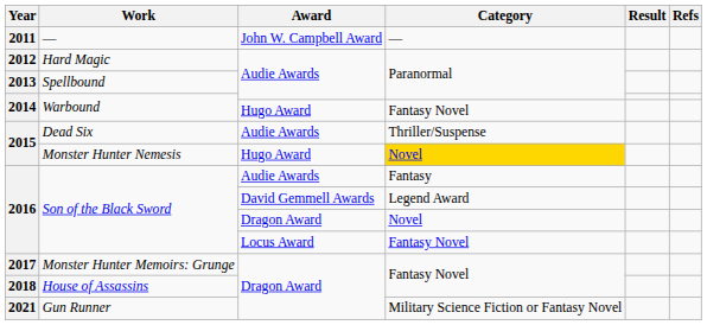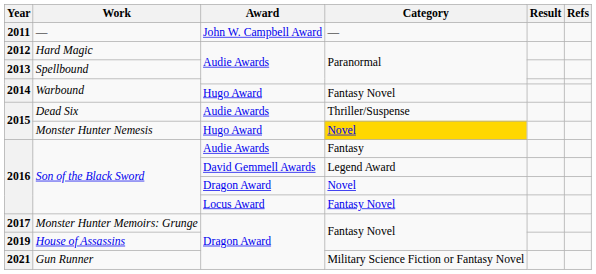 <table class="wikitable sortable">
 <tr>
 <th>Year</th>
 <th>Work</th>
 <th>Award</th>
 <th>Category</th>
 <th>Result</th>
 <th>Refs</th>
 </tr>
 <tr>
 <th>2011</th>
 <td>—</td>
 <td><a href='#'>John W. Campbell Award</a></td>
 <td>—</td>
 <td></td>
 <td></td>
 </tr>
 <tr>
 <th>2012</th>
 <td><em>Hard Magic</em></td>
 <td rowspan="3"><a href='#'>Audie Awards</a></td>
 <td rowspan="3">Paranormal</td>
 <td></td>
 <td></td>
 </tr>
 <tr>
 <th>2013</th>
 <td><em>Spellbound</em></td>
 <td></td>
 <td></td>
 </tr>
 <tr>
 <th rowspan="2">2014</th>
 <td rowspan="2"><em>Warbound</em></td>
 <td></td>
 <td></td>
 </tr>
 <tr>
 <td><a href='#'>Hugo Award</a></td>
 <td>Fantasy Novel</td>
 <td></td>
 <td></td>
 </tr>
 <tr>
 <th rowspan="2">2015</th>
 <td><em>Dead Six</em></td>
 <td><a href='#'>Audie Awards</a></td>
 <td>Thriller/Suspense</td>
 <td></td>
 <td></td>
 </tr>
 <tr>
 <td><em>Monster Hunter Nemesis</em></td>
 <td><a href='#'>Hugo Award</a></td>
 <td style="background: gold;"><a href='#'>Novel</a></td>
 <td></td>
 <td></td>
 </tr>
 <tr>
 <th rowspan="4">2016</th>
 <td rowspan="4"><em><a href='#'>Son of the Black Sword</a></em></td>
 <td><a href='#'>Audie Awards</a></td>
 <td>Fantasy</td>
 <td></td>
 <td></td>
 </tr>
 <tr>
 <td><a href='#'>David Gemmell Awards</a></td>
 <td>Legend Award</td>
 <td></td>
 <td></td>
 </tr>
 <tr>
 <td><a href='#'>Dragon Award</a></td>
 <td><a href='#'>Novel</a></td>
 <td></td>
 <td></td>
 </tr>
 <tr>
 <td><a href='#'>Locus Award</a></td>
 <td><a href='#'>Fantasy Novel</a></td>
 <td></td>
 <td></td>
 </tr>
 <tr>
 <th>2017</th>
 <td><em>Monster Hunter Memoirs: Grunge</em></td>
 <td rowspan="3"><a href='#'>Dragon Award</a></td>
 <td rowspan="2">Fantasy Novel</td>
 <td></td>
 <td></td>
 </tr>
 <tr>
-<th>2018</th>
+<th>2019</th>
 <td><em><a href='#'>House of Assassins</a></em></td>
 <td></td>
 <td></td>
 </tr>
 <tr>
 <th>2021</th>
 <td><em>Gun Runner</em></td>
 <td>Military Science Fiction or Fantasy Novel</td>
 <td></td>
 <td></td>
 </tr>
 </table>
